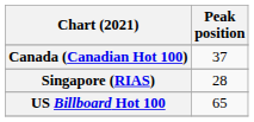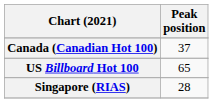 <table class="wikitable sortable plainrowheaders" style="text-align:center">
 <tr>
 <th scope="col">Chart (2021)</th>
 <th scope="col">Peak<br>position</th>
 </tr>
 <tr>
 </tr>
 <tr>
 <th scope="row">Canada (<a href='#'>Canadian Hot 100</a>)</th>
 <td>37</td>
 </tr>
 <tr>
 </tr>
 <tr>
+<th scope="row">US <a href='#'><em>Billboard</em> Hot 100</a></th>
+<td>65</td>
+</tr>
+<tr>
+</tr>
+<tr>
 <th scope="row">Singapore (<a href='#'>RIAS</a>)</th>
 <td>28</td>
 </tr>
 <tr>
 </tr>
-<tr>
-<th scope="row">US <a href='#'><em>Billboard</em> Hot 100</a></th>
-<td>65</td>
-</tr>
-<tr>
-</tr>
 </table>
